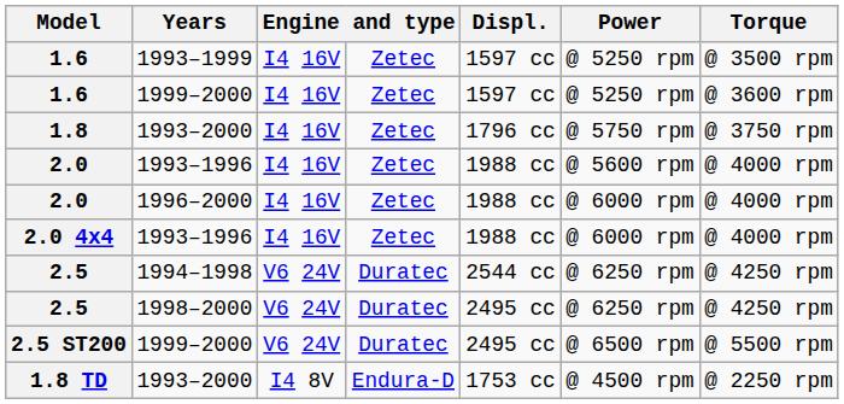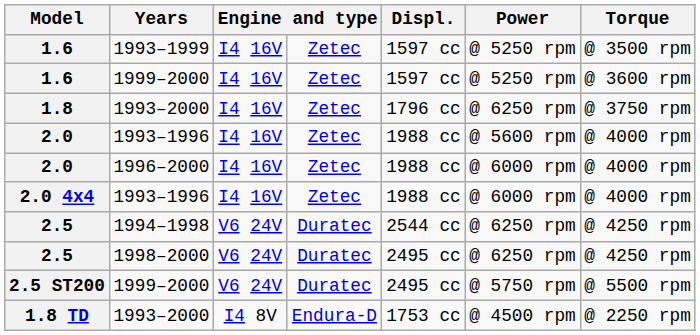 <table class="wikitable" style="text-align:center; font-size:91%;">
 <tr>
 <th>Model</th>
 <th>Years</th>
 <th colspan="2">Engine and type</th>
 <th>Displ.</th>
 <th>Power</th>
 <th>Torque</th>
 </tr>
 <tr>
 <th>1.6</th>
 <td>1993–1999</td>
 <td><a href='#'>I4</a> <a href='#'>16V</a></td>
 <td><a href='#'>Zetec</a></td>
 <td>1597 cc</td>
 <td> @ 5250 rpm</td>
 <td> @ 3500 rpm</td>
 </tr>
 <tr>
 <th>1.6</th>
 <td>1999–2000</td>
 <td><a href='#'>I4</a> <a href='#'>16V</a></td>
 <td><a href='#'>Zetec</a></td>
 <td>1597 cc</td>
 <td> @ 5250 rpm</td>
 <td> @ 3600 rpm</td>
 </tr>
 <tr>
 <th>1.8</th>
 <td>1993–2000</td>
 <td><a href='#'>I4</a> <a href='#'>16V</a></td>
 <td><a href='#'>Zetec</a></td>
 <td>1796 cc</td>
-<td> @ 5750 rpm</td>
+<td> @ 6250 rpm</td>
 <td> @ 3750 rpm</td>
 </tr>
 <tr>
 <th>2.0</th>
 <td>1993–1996</td>
 <td><a href='#'>I4</a> <a href='#'>16V</a></td>
 <td><a href='#'>Zetec</a></td>
 <td>1988 cc</td>
 <td> @ 5600 rpm</td>
 <td> @ 4000 rpm</td>
 </tr>
 <tr>
 <th>2.0</th>
 <td>1996–2000</td>
 <td><a href='#'>I4</a> <a href='#'>16V</a></td>
 <td><a href='#'>Zetec</a></td>
 <td>1988 cc</td>
 <td> @ 6000 rpm</td>
 <td> @ 4000 rpm</td>
 </tr>
 <tr>
 <th>2.0 <a href='#'>4x4</a></th>
 <td>1993–1996</td>
 <td><a href='#'>I4</a> <a href='#'>16V</a></td>
 <td><a href='#'>Zetec</a></td>
 <td>1988 cc</td>
 <td> @ 6000 rpm</td>
 <td> @ 4000 rpm</td>
 </tr>
 <tr>
 <th>2.5</th>
 <td>1994–1998</td>
 <td><a href='#'>V6</a> <a href='#'>24V</a></td>
 <td><a href='#'>Duratec</a></td>
 <td>2544 cc</td>
 <td> @ 6250 rpm</td>
 <td> @ 4250 rpm</td>
 </tr>
 <tr>
 <th>2.5</th>
 <td>1998–2000</td>
 <td><a href='#'>V6</a> <a href='#'>24V</a></td>
 <td><a href='#'>Duratec</a></td>
 <td>2495 cc</td>
 <td> @ 6250 rpm</td>
 <td> @ 4250 rpm</td>
 </tr>
 <tr>
 <th>2.5 ST200</th>
 <td>1999–2000</td>
 <td><a href='#'>V6</a> <a href='#'>24V</a></td>
 <td><a href='#'>Duratec</a></td>
 <td>2495 cc</td>
-<td> @ 6500 rpm</td>
+<td> @ 5750 rpm</td>
 <td> @ 5500 rpm</td>
 </tr>
 <tr>
 <th>1.8 <a href='#'>TD</a></th>
 <td>1993–2000</td>
 <td><a href='#'>I4</a> 8V</td>
 <td><a href='#'>Endura-D</a></td>
 <td>1753 cc</td>
 <td> @ 4500 rpm</td>
 <td> @ 2250 rpm</td>
 </tr>
 </table>
